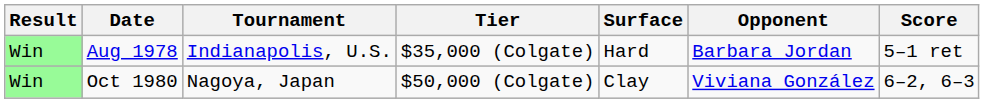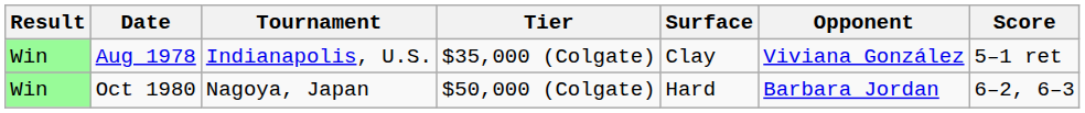 <table class="sortable wikitable">
 <tr>
 <th>Result</th>
 <th>Date</th>
 <th>Tournament</th>
 <th>Tier</th>
 <th>Surface</th>
 <th>Opponent</th>
 <th class="unsortable">Score</th>
 </tr>
 <tr>
 <td style="background:#98FB98;">Win</td>
 <td><a href='#'>Aug 1978</a></td>
 <td><a href='#'>Indianapolis</a>, U.S.</td>
 <td>$35,000 (Colgate)</td>
-<td>Hard</td>
-<td> <a href='#'>Barbara Jordan</a></td>
+<td>Clay</td>
+<td> <a href='#'>Viviana González</a></td>
 <td>5–1 ret</td>
 </tr>
 <tr>
 <td style="background:#98FB98;">Win</td>
 <td>Oct 1980</td>
 <td>Nagoya, Japan</td>
 <td>$50,000 (Colgate)</td>
-<td>Clay</td>
-<td> <a href='#'>Viviana González</a></td>
+<td>Hard</td>
+<td> <a href='#'>Barbara Jordan</a></td>
 <td>6–2, 6–3</td>
 </tr>
 </table>
